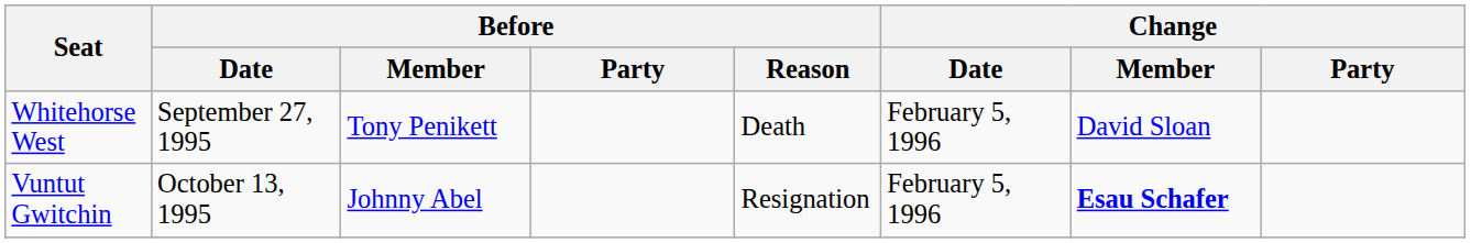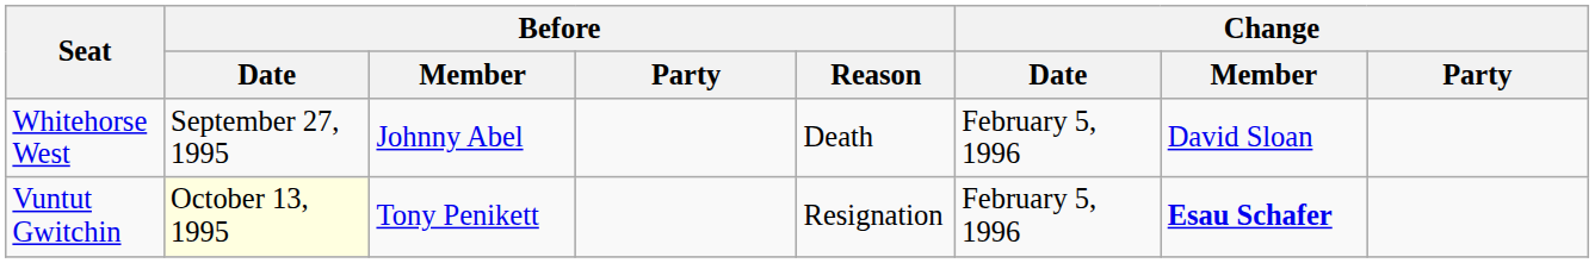 <table class="wikitable" style="border: none;">
 <tr>
 <th rowspan="2" width="10%">Seat</th>
 <th colspan="4" width="50%">Before</th>
 <th colspan="3" width="40%">Change</th>
 </tr>
 <tr>
 <th width="13%">Date</th>
 <th width="13%">Member</th>
 <th width="14%">Party</th>
 <th width="10%">Reason</th>
 <th width="13%">Date</th>
 <th width="13%">Member</th>
 <th width="14%">Party</th>
 </tr>
 <tr>
 <td><a href='#'>Whitehorse West</a></td>
 <td>September 27, 1995</td>
-<td><a href='#'>Tony Penikett</a></td>
+<td><a href='#'>Johnny Abel</a></td>
 <td></td>
 <td>Death</td>
 <td>February 5, 1996</td>
 <td><a href='#'>David Sloan</a></td>
 <td></td>
 </tr>
 <tr>
 <td><a href='#'>Vuntut Gwitchin</a></td>
-<td>October 13, 1995</td>
-<td><a href='#'>Johnny Abel</a></td>
+<td style="background: lightyellow;">October 13, 1995</td>
+<td><a href='#'>Tony Penikett</a></td>
 <td></td>
 <td>Resignation</td>
 <td>February 5, 1996</td>
 <td><strong><a href='#'>Esau Schafer</a></strong></td>
 <td></td>
 </tr>
 </table>
